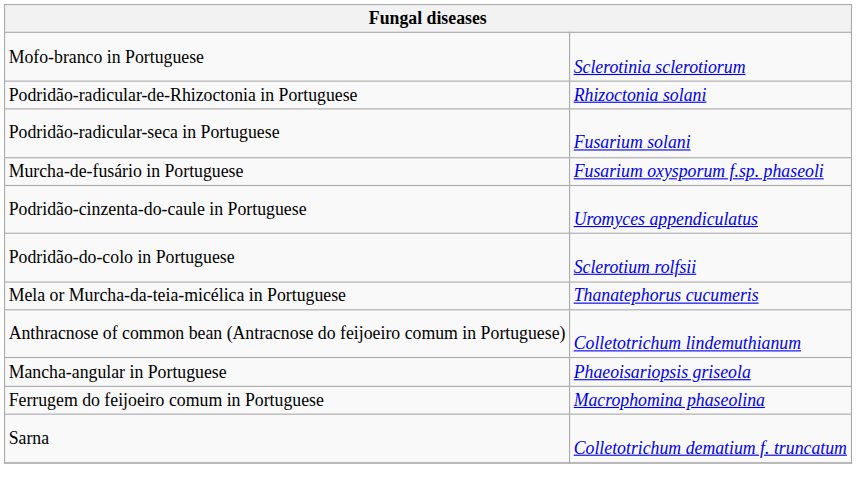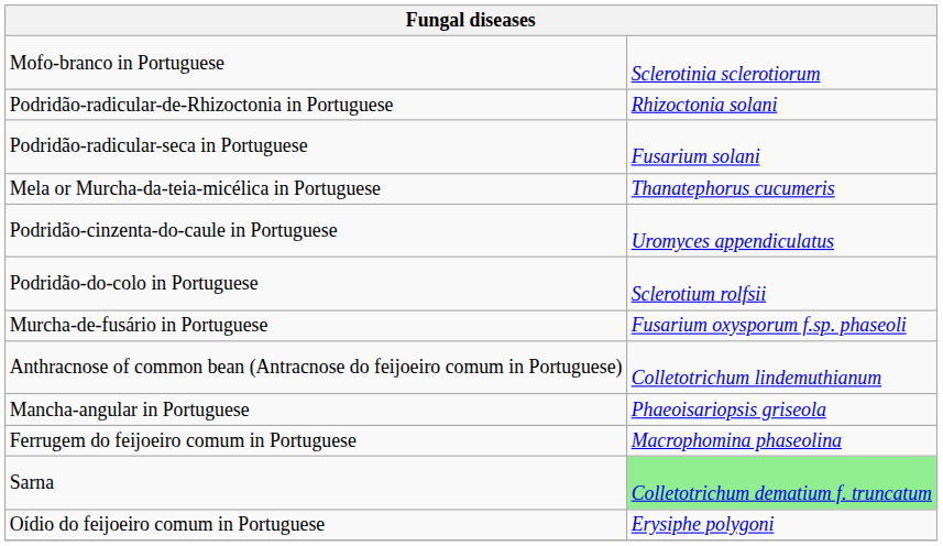 <table class="wikitable" style="clear">
 <tr>
 <th colspan=2><strong>Fungal diseases</strong><br></th>
 </tr>
 <tr>
 <td>Mofo-branco in Portuguese</td>
 <td><br><em><a href='#'>Sclerotinia sclerotiorum</a></em></td>
 </tr>
 <tr>
 <td>Podridão-radicular-de-Rhizoctonia in Portuguese</td>
 <td><em><a href='#'>Rhizoctonia solani</a></em></td>
 </tr>
 <tr>
 <td>Podridão-radicular-seca in Portuguese</td>
 <td><br><em><a href='#'>Fusarium solani</a></em></td>
 </tr>
 <tr>
-<td>Murcha-de-fusário in Portuguese</td>
-<td><em><a href='#'>Fusarium oxysporum f.sp. phaseoli</a></em></td>
+<td>Mela or Murcha-da-teia-micélica in Portuguese</td>
+<td><em><a href='#'>Thanatephorus cucumeris</a></em></td>
 </tr>
 <tr>
 <td>Podridão-cinzenta-do-caule in Portuguese</td>
 <td><br><em><a href='#'>Uromyces appendiculatus</a></em></td>
 </tr>
 <tr>
 <td>Podridão-do-colo in Portuguese</td>
 <td><br><em><a href='#'>Sclerotium rolfsii</a></em></td>
 </tr>
 <tr>
-<td>Mela or Murcha-da-teia-micélica in Portuguese</td>
-<td><em><a href='#'>Thanatephorus cucumeris</a></em></td>
+<td>Murcha-de-fusário in Portuguese</td>
+<td><em><a href='#'>Fusarium oxysporum f.sp. phaseoli</a></em></td>
 </tr>
 <tr>
 <td>Anthracnose of common bean (Antracnose do feijoeiro comum in Portuguese)</td>
 <td><br><em><a href='#'>Colletotrichum lindemuthianum</a></em></td>
 </tr>
 <tr>
 <td>Mancha-angular in Portuguese</td>
 <td><em><a href='#'>Phaeoisariopsis griseola</a></em></td>
 </tr>
 <tr>
 <td>Ferrugem do feijoeiro comum in Portuguese</td>
 <td><em><a href='#'>Macrophomina phaseolina</a></em></td>
 </tr>
 <tr>
 <td>Sarna</td>
-<td><br><em><a href='#'>Colletotrichum dematium f. truncatum</a></em></td>
+<td style="background: lightgreen;"><br><em><a href='#'>Colletotrichum dematium f. truncatum</a></em></td>
+</tr>
+<tr>
+<td>Oídio do feijoeiro comum in Portuguese</td>
+<td><em><a href='#'>Erysiphe polygoni</a></em></td>
 </tr>
 <tr>
 </tr>
 </table>
